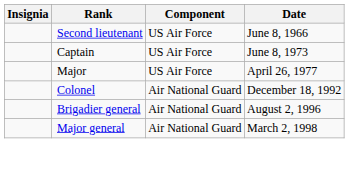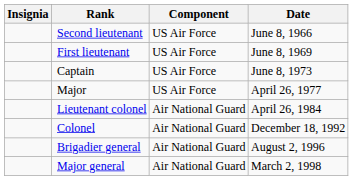 <table class="wikitable">
 <tr>
 <th>Insignia</th>
 <th>Rank</th>
 <th>Component</th>
 <th>Date</th>
 </tr>
 <tr>
 <td></td>
 <td> <a href='#'>Second lieutenant</a></td>
 <td>US Air Force</td>
 <td>June 8, 1966</td>
 </tr>
 <tr>
 <td></td>
+<td> <a href='#'>First lieutenant</a></td>
+<td>US Air Force</td>
+<td>June 8, 1969</td>
+</tr>
+<tr>
+<td></td>
 <td> Captain</td>
 <td>US Air Force</td>
 <td>June 8, 1973</td>
 </tr>
 <tr>
 <td></td>
 <td> Major</td>
 <td>US Air Force</td>
 <td>April 26, 1977</td>
+</tr>
+<tr>
+<td></td>
+<td> <a href='#'>Lieutenant colonel</a></td>
+<td>Air National Guard</td>
+<td>April 26, 1984</td>
 </tr>
 <tr>
 <td></td>
 <td> <a href='#'>Colonel</a></td>
 <td>Air National Guard</td>
 <td>December 18, 1992</td>
 </tr>
 <tr>
 <td></td>
 <td> <a href='#'>Brigadier general</a></td>
 <td>Air National Guard</td>
 <td>August 2, 1996</td>
 </tr>
 <tr>
 <td></td>
 <td> <a href='#'>Major general</a></td>
 <td>Air National Guard</td>
 <td>March 2, 1998</td>
 </tr>
 </table>
